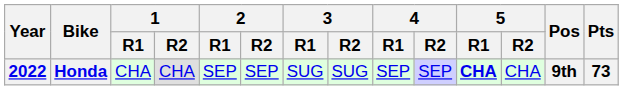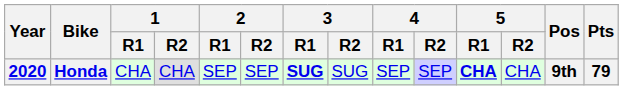 <table class="wikitable" style="text-align:center; font-size:90%">
 <tr>
 <th valign="middle" rowspan=2>Year</th>
 <th valign="middle" rowspan=2>Bike</th>
 <th colspan=2>1</th>
 <th colspan=2>2</th>
 <th colspan=2>3</th>
 <th colspan=2>4</th>
 <th colspan=2>5</th>
 <th rowspan=2>Pos</th>
 <th rowspan=2>Pts</th>
 </tr>
 <tr>
 <th>R1</th>
 <th>R2</th>
 <th>R1</th>
 <th>R2</th>
 <th>R1</th>
 <th>R2</th>
 <th>R1</th>
 <th>R2</th>
 <th>R1</th>
 <th>R2</th>
 </tr>
 <tr>
-<th><a href='#'>2022</a></th>
+<th><a href='#'>2020</a></th>
 <th><a href='#'>Honda</a></th>
 <td style="background:#dfffdf;"><a href='#'>CHA</a><br></td>
 <td style="background:#dfdfdf;"><a href='#'>CHA</a><br></td>
 <td style="background:#dfffdf;"><a href='#'>SEP</a><br></td>
 <td style="background:#dfffdf;"><a href='#'>SEP</a><br></td>
-<td style="background:#dfffdf;"><a href='#'>SUG</a><br></td>
+<td style="background:#dfffdf;"><strong><a href='#'>SUG</a><br></strong></td>
 <td style="background:#dfffdf;"><a href='#'>SUG</a><br></td>
 <td style="background:#dfffdf;"><a href='#'>SEP</a><br></td>
 <td style="background:#cfcfff;"><a href='#'>SEP</a><br></td>
 <td style="background:#dfffdf;"><strong><a href='#'>CHA</a><br></strong></td>
 <td style="background:#dfffdf;"><a href='#'>CHA</a><br></td>
 <th style="background:#;">9th</th>
-<th style="background:#;">73</th>
+<th style="background:#;">79</th>
 </tr>
 </table>
